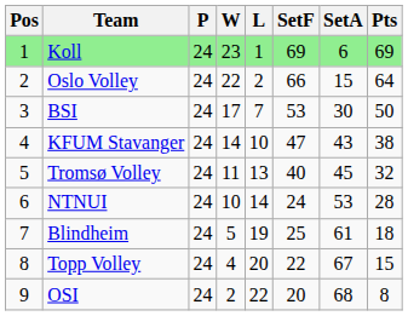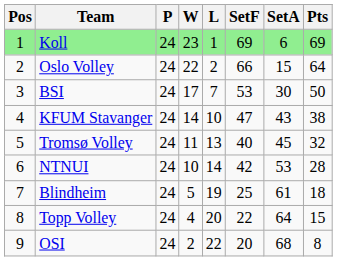 <table class="wikitable sortable" style="text-align: center;">
 <tr>
 <th>Pos</th>
 <th>Team</th>
 <th>P</th>
 <th>W</th>
 <th>L</th>
 <th>SetF</th>
 <th>SetA</th>
 <th>Pts</th>
 </tr>
 <tr style="background:#90EE90;">
 <td>1</td>
 <td align="left"><a href='#'>Koll</a></td>
 <td>24</td>
 <td>23</td>
 <td>1</td>
 <td>69</td>
 <td>6</td>
 <td>69</td>
 </tr>
 <tr>
 <td>2</td>
 <td align="left"><a href='#'>Oslo Volley</a></td>
 <td>24</td>
 <td>22</td>
 <td>2</td>
 <td>66</td>
 <td>15</td>
 <td>64</td>
 </tr>
 <tr>
 <td>3</td>
 <td align="left"><a href='#'>BSI</a></td>
 <td>24</td>
 <td>17</td>
 <td>7</td>
 <td>53</td>
 <td>30</td>
 <td>50</td>
 </tr>
 <tr>
 <td>4</td>
 <td align="left"><a href='#'>KFUM Stavanger</a></td>
 <td>24</td>
 <td>14</td>
 <td>10</td>
 <td>47</td>
 <td>43</td>
 <td>38</td>
 </tr>
 <tr>
 <td>5</td>
 <td align="left"><a href='#'>Tromsø Volley</a></td>
 <td>24</td>
 <td>11</td>
 <td>13</td>
 <td>40</td>
 <td>45</td>
 <td>32</td>
 </tr>
 <tr>
 <td>6</td>
 <td align="left"><a href='#'>NTNUI</a></td>
 <td>24</td>
 <td>10</td>
 <td>14</td>
-<td>24</td>
+<td>42</td>
 <td>53</td>
 <td>28</td>
 </tr>
 <tr>
 <td>7</td>
 <td align="left"><a href='#'>Blindheim</a></td>
 <td>24</td>
 <td>5</td>
 <td>19</td>
 <td>25</td>
 <td>61</td>
 <td>18</td>
 </tr>
 <tr>
 <td>8</td>
 <td align="left"><a href='#'>Topp Volley</a></td>
 <td>24</td>
 <td>4</td>
 <td>20</td>
 <td>22</td>
-<td>67</td>
+<td>64</td>
 <td>15</td>
 </tr>
 <tr>
 <td>9</td>
 <td align="left"><a href='#'>OSI</a></td>
 <td>24</td>
 <td>2</td>
 <td>22</td>
 <td>20</td>
 <td>68</td>
 <td>8</td>
 </tr>
 </table>
